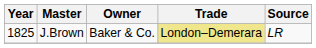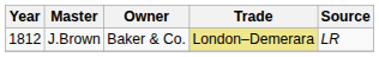 <table class=" wikitable">
 <tr>
 <th>Year</th>
 <th>Master</th>
 <th>Owner</th>
 <th>Trade</th>
 <th>Source</th>
 </tr>
 <tr>
-<td>1825</td>
+<td>1812</td>
 <td>J.Brown</td>
 <td>Baker & Co.</td>
 <td style="background: khaki;">London–Demerara</td>
 <td><em>LR</em></td>
 </tr>
 <tr>
 </tr>
 </table>
